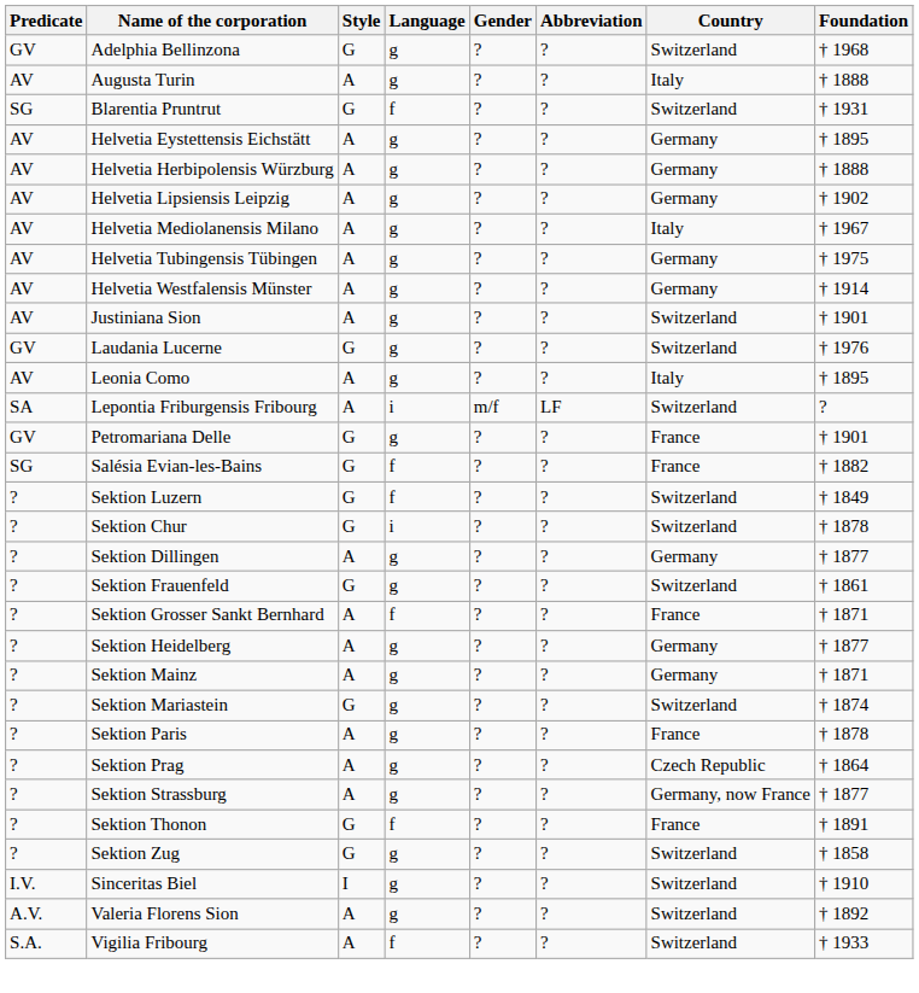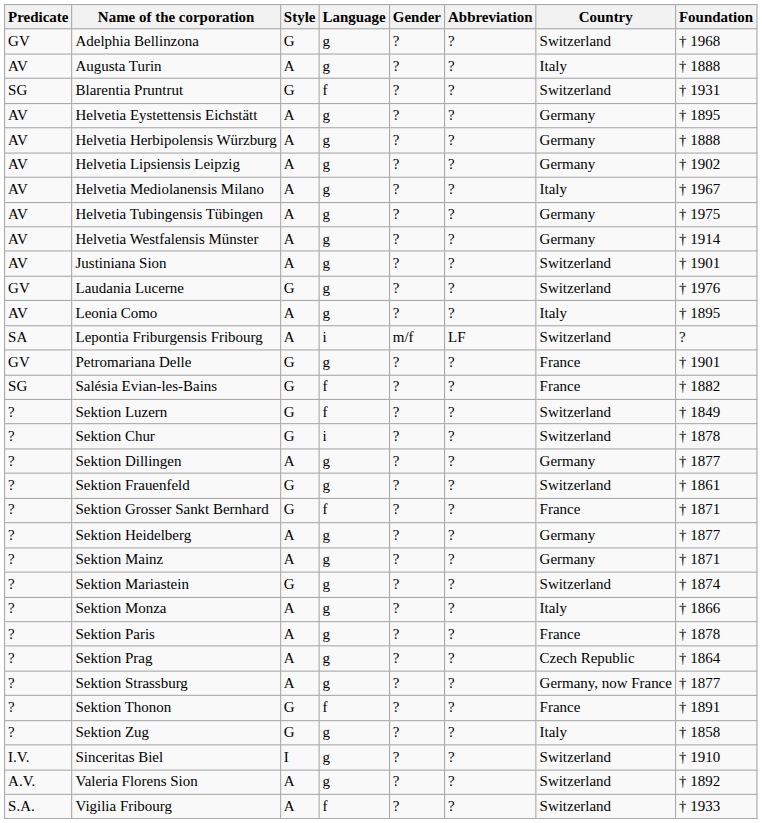 <table class="wikitable sortable nowraplinks" style="font-size:85%;">
 <tr class="hintergrundfarbe5">
 <th>Predicate</th>
 <th>Name of the corporation</th>
 <th>Style</th>
 <th>Language</th>
 <th>Gender</th>
 <th>Abbreviation</th>
 <th>Country</th>
 <th>Foundation</th>
 </tr>
 <tr>
 <td>GV</td>
 <td>Adelphia Bellinzona</td>
 <td>G</td>
 <td>g</td>
 <td>?</td>
 <td>?</td>
 <td>Switzerland</td>
 <td>† 1968</td>
 </tr>
 <tr>
 <td>AV</td>
 <td>Augusta Turin</td>
 <td>A</td>
 <td>g</td>
 <td>?</td>
 <td>?</td>
 <td>Italy</td>
 <td>† 1888</td>
 </tr>
 <tr>
 <td>SG</td>
 <td>Blarentia Pruntrut</td>
 <td>G</td>
 <td>f</td>
 <td>?</td>
 <td>?</td>
 <td>Switzerland</td>
 <td>† 1931</td>
 </tr>
 <tr>
 <td>AV</td>
 <td>Helvetia Eystettensis Eichstätt</td>
 <td>A</td>
 <td>g</td>
 <td>?</td>
 <td>?</td>
 <td>Germany</td>
 <td>† 1895</td>
 </tr>
 <tr>
 <td>AV</td>
 <td>Helvetia Herbipolensis Würzburg</td>
 <td>A</td>
 <td>g</td>
 <td>?</td>
 <td>?</td>
 <td>Germany</td>
 <td>† 1888</td>
 </tr>
 <tr>
 <td>AV</td>
 <td>Helvetia Lipsiensis Leipzig</td>
 <td>A</td>
 <td>g</td>
 <td>?</td>
 <td>?</td>
 <td>Germany</td>
 <td>† 1902</td>
 </tr>
 <tr>
 <td>AV</td>
 <td>Helvetia Mediolanensis Milano</td>
 <td>A</td>
 <td>g</td>
 <td>?</td>
 <td>?</td>
 <td>Italy</td>
 <td>† 1967</td>
 </tr>
 <tr>
 <td>AV</td>
 <td>Helvetia Tubingensis Tübingen</td>
 <td>A</td>
 <td>g</td>
 <td>?</td>
 <td>?</td>
 <td>Germany</td>
 <td>† 1975</td>
 </tr>
 <tr>
 <td>AV</td>
 <td>Helvetia Westfalensis Münster</td>
 <td>A</td>
 <td>g</td>
 <td>?</td>
 <td>?</td>
 <td>Germany</td>
 <td>† 1914</td>
 </tr>
 <tr>
 <td>AV</td>
 <td>Justiniana Sion</td>
 <td>A</td>
 <td>g</td>
 <td>?</td>
 <td>?</td>
 <td>Switzerland</td>
 <td>† 1901</td>
 </tr>
 <tr>
 <td>GV</td>
 <td>Laudania Lucerne</td>
 <td>G</td>
 <td>g</td>
 <td>?</td>
 <td>?</td>
 <td>Switzerland</td>
 <td>† 1976</td>
 </tr>
 <tr>
 <td>AV</td>
 <td>Leonia Como</td>
 <td>A</td>
 <td>g</td>
 <td>?</td>
 <td>?</td>
 <td>Italy</td>
 <td>† 1895</td>
 </tr>
 <tr>
 <td>SA</td>
 <td>Lepontia Friburgensis Fribourg</td>
 <td>A</td>
 <td>i</td>
 <td>m/f</td>
 <td>LF</td>
 <td>Switzerland</td>
 <td>?</td>
 </tr>
 <tr>
 <td>GV</td>
 <td>Petromariana Delle</td>
 <td>G</td>
 <td>g</td>
 <td>?</td>
 <td>?</td>
 <td>France</td>
 <td>† 1901</td>
 </tr>
 <tr>
 <td>SG</td>
 <td>Salésia Evian-les-Bains</td>
 <td>G</td>
 <td>f</td>
 <td>?</td>
 <td>?</td>
 <td>France</td>
 <td>† 1882</td>
 </tr>
 <tr>
 <td>?</td>
 <td>Sektion Luzern</td>
 <td>G</td>
 <td>f</td>
 <td>?</td>
 <td>?</td>
 <td>Switzerland</td>
 <td>† 1849</td>
 </tr>
 <tr>
 <td>?</td>
 <td>Sektion Chur</td>
 <td>G</td>
 <td>i</td>
 <td>?</td>
 <td>?</td>
 <td>Switzerland</td>
 <td>† 1878</td>
 </tr>
 <tr>
 <td>?</td>
 <td>Sektion Dillingen</td>
 <td>A</td>
 <td>g</td>
 <td>?</td>
 <td>?</td>
 <td>Germany</td>
 <td>† 1877</td>
 </tr>
 <tr>
 <td>?</td>
 <td>Sektion Frauenfeld</td>
 <td>G</td>
 <td>g</td>
 <td>?</td>
 <td>?</td>
 <td>Switzerland</td>
 <td>† 1861</td>
 </tr>
 <tr>
 <td>?</td>
 <td>Sektion Grosser Sankt Bernhard</td>
-<td>A</td>
+<td>G</td>
 <td>f</td>
 <td>?</td>
 <td>?</td>
 <td>France</td>
 <td>† 1871</td>
 </tr>
 <tr>
 <td>?</td>
 <td>Sektion Heidelberg</td>
 <td>A</td>
 <td>g</td>
 <td>?</td>
 <td>?</td>
 <td>Germany</td>
 <td>† 1877</td>
 </tr>
 <tr>
 <td>?</td>
 <td>Sektion Mainz</td>
 <td>A</td>
 <td>g</td>
 <td>?</td>
 <td>?</td>
 <td>Germany</td>
 <td>† 1871</td>
 </tr>
 <tr>
 <td>?</td>
 <td>Sektion Mariastein</td>
 <td>G</td>
 <td>g</td>
 <td>?</td>
 <td>?</td>
 <td>Switzerland</td>
 <td>† 1874</td>
+</tr>
+<tr>
+<td>?</td>
+<td>Sektion Monza</td>
+<td>A</td>
+<td>g</td>
+<td>?</td>
+<td>?</td>
+<td>Italy</td>
+<td>† 1866</td>
 </tr>
 <tr>
 <td>?</td>
 <td>Sektion Paris</td>
 <td>A</td>
 <td>g</td>
 <td>?</td>
 <td>?</td>
 <td>France</td>
 <td>† 1878</td>
 </tr>
 <tr>
 <td>?</td>
 <td>Sektion Prag</td>
 <td>A</td>
 <td>g</td>
 <td>?</td>
 <td>?</td>
 <td>Czech Republic</td>
 <td>† 1864</td>
 </tr>
 <tr>
 <td>?</td>
 <td>Sektion Strassburg</td>
 <td>A</td>
 <td>g</td>
 <td>?</td>
 <td>?</td>
 <td>Germany, now France</td>
 <td>† 1877</td>
 </tr>
 <tr>
 <td>?</td>
 <td>Sektion Thonon</td>
 <td>G</td>
 <td>f</td>
 <td>?</td>
 <td>?</td>
 <td>France</td>
 <td>† 1891</td>
 </tr>
 <tr>
 <td>?</td>
 <td>Sektion Zug</td>
 <td>G</td>
 <td>g</td>
 <td>?</td>
 <td>?</td>
-<td>Switzerland</td>
+<td>Italy</td>
 <td>† 1858</td>
 </tr>
 <tr>
 <td>I.V.</td>
 <td>Sinceritas Biel</td>
 <td>I</td>
 <td>g</td>
 <td>?</td>
 <td>?</td>
 <td>Switzerland</td>
 <td>† 1910</td>
 </tr>
 <tr>
 <td>A.V.</td>
 <td>Valeria Florens Sion</td>
 <td>A</td>
 <td>g</td>
 <td>?</td>
 <td>?</td>
 <td>Switzerland</td>
 <td>† 1892</td>
 </tr>
 <tr>
 <td>S.A.</td>
 <td>Vigilia Fribourg</td>
 <td>A</td>
 <td>f</td>
 <td>?</td>
 <td>?</td>
 <td>Switzerland</td>
 <td>† 1933</td>
 </tr>
 </table>
